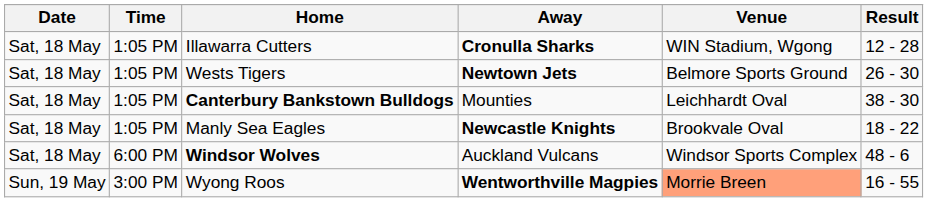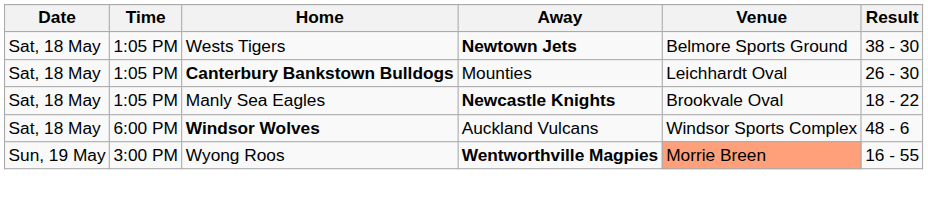 <table align="center" class="wikitable">
 <tr bgcolor="#FF0033">
 </tr>
 <tr>
 <th>Date</th>
 <th>Time</th>
 <th>Home</th>
 <th>Away</th>
 <th>Venue</th>
 <th>Result</th>
 </tr>
 <tr>
 <td>Sat, 18 May</td>
 <td>1:05 PM</td>
-<td>Illawarra Cutters</td>
-<td><strong>Cronulla Sharks</strong></td>
-<td>WIN Stadium, Wgong</td>
-<td>12 - 28</td>
-</tr>
-<tr>
-<td>Sat, 18 May</td>
-<td>1:05 PM</td>
 <td>Wests Tigers</td>
 <td><strong>Newtown Jets</strong></td>
 <td>Belmore Sports Ground</td>
-<td>26 - 30</td>
+<td>38 - 30</td>
 </tr>
 <tr>
 <td>Sat, 18 May</td>
 <td>1:05 PM</td>
 <td><strong>Canterbury Bankstown Bulldogs</strong></td>
 <td>Mounties</td>
 <td>Leichhardt Oval</td>
-<td>38 - 30</td>
+<td>26 - 30</td>
 </tr>
 <tr>
 <td>Sat, 18 May</td>
 <td>1:05 PM</td>
 <td>Manly Sea Eagles</td>
 <td><strong>Newcastle Knights</strong></td>
 <td>Brookvale Oval</td>
 <td>18 - 22</td>
 </tr>
 <tr>
 <td>Sat, 18 May</td>
 <td>6:00 PM</td>
 <td><strong>Windsor Wolves</strong></td>
 <td>Auckland Vulcans</td>
 <td>Windsor Sports Complex</td>
 <td>48 - 6</td>
 </tr>
 <tr>
 <td>Sun, 19 May</td>
 <td>3:00 PM</td>
 <td>Wyong Roos</td>
 <td><strong>Wentworthville Magpies</strong></td>
 <td style="background: lightsalmon;">Morrie Breen</td>
 <td>16 - 55</td>
 </tr>
 </table>
